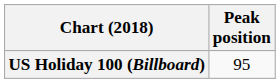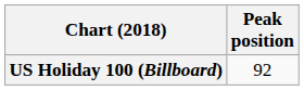 <table class="wikitable sortable plainrowheaders" style="text-align:center">
 <tr>
 <th scope="col">Chart (2018)</th>
 <th scope="col">Peak<br>position</th>
 </tr>
 <tr>
 <th scope="row">US Holiday 100 (<em>Billboard</em>) </th>
-<td style="text-align:center;">95</td>
+<td style="text-align:center;">92</td>
 </tr>
 </table>
